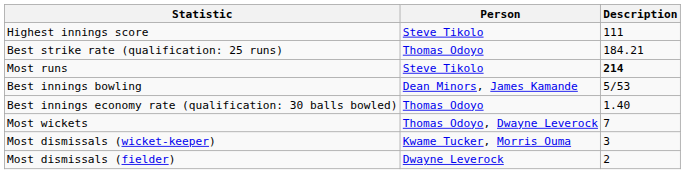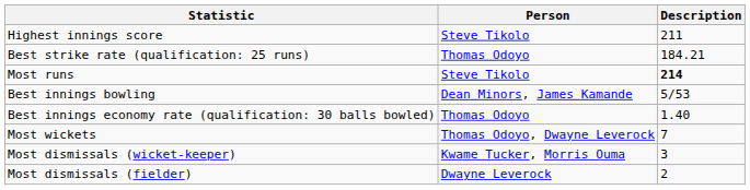 <table class="wikitable">
 <tr>
 <th>Statistic</th>
 <th>Person</th>
 <th>Description</th>
 </tr>
 <tr>
 <td>Highest innings score</td>
 <td><a href='#'>Steve Tikolo</a></td>
-<td>111</td>
+<td>211</td>
 </tr>
 <tr>
 <td>Best strike rate (qualification: 25 runs)</td>
 <td><a href='#'>Thomas Odoyo</a></td>
 <td>184.21</td>
 </tr>
 <tr>
 <td>Most runs</td>
 <td><a href='#'>Steve Tikolo</a></td>
 <td><strong>214</strong></td>
 </tr>
 <tr>
 <td>Best innings bowling</td>
 <td><a href='#'>Dean Minors</a>, <a href='#'>James Kamande</a></td>
 <td>5/53</td>
 </tr>
 <tr>
 <td>Best innings economy rate (qualification: 30 balls bowled)</td>
 <td><a href='#'>Thomas Odoyo</a></td>
 <td>1.40</td>
 </tr>
 <tr>
 <td>Most wickets</td>
 <td><a href='#'>Thomas Odoyo</a>, <a href='#'>Dwayne Leverock</a></td>
 <td>7</td>
 </tr>
 <tr>
 <td>Most dismissals (<a href='#'>wicket-keeper</a>)</td>
 <td><a href='#'>Kwame Tucker</a>, <a href='#'>Morris Ouma</a></td>
 <td>3</td>
 </tr>
 <tr>
 <td>Most dismissals (<a href='#'>fielder</a>)</td>
 <td><a href='#'>Dwayne Leverock</a></td>
 <td>2</td>
 </tr>
 </table>
